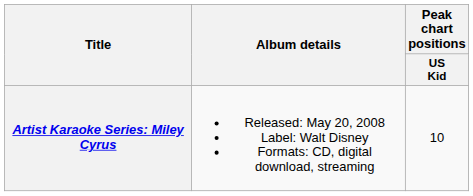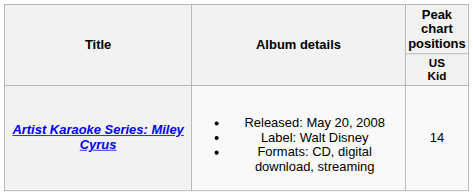 <table class="wikitable plainrowheaders" style="text-align:center;">
 <tr>
 <th scope="col" rowspan="2" style="width:14em;">Title</th>
 <th scope="col" rowspan="2" style="width:16em;">Album details</th>
 <th scope="col">Peak chart positions</th>
 </tr>
 <tr>
 <th scope="col" style="width:3em;font-size:90%;">US<br>Kid<br></th>
 </tr>
 <tr>
 <th scope="row"><em><a href='#'>Artist Karaoke Series: Miley Cyrus</a></em></th>
 <td><br><ul><li>Released: May 20, 2008</li><li>Label: Walt Disney</li><li>Formats: CD, digital download, streaming</li></ul></td>
-<td>10</td>
+<td>14</td>
 </tr>
 </table>
